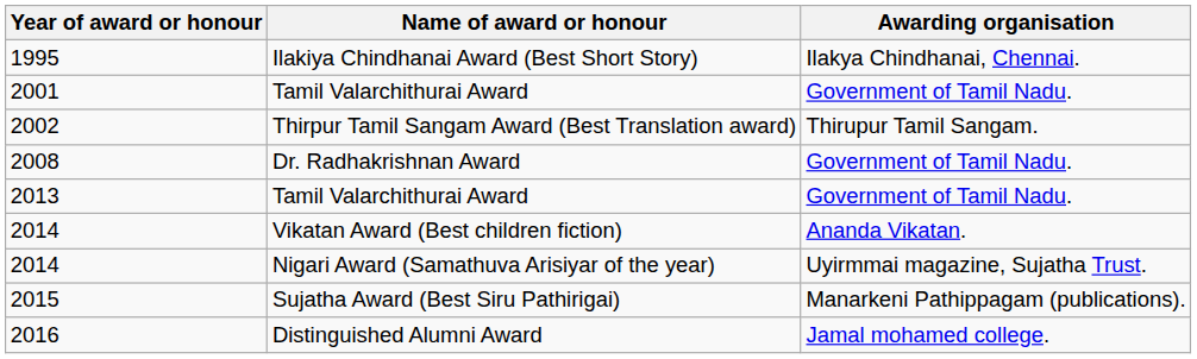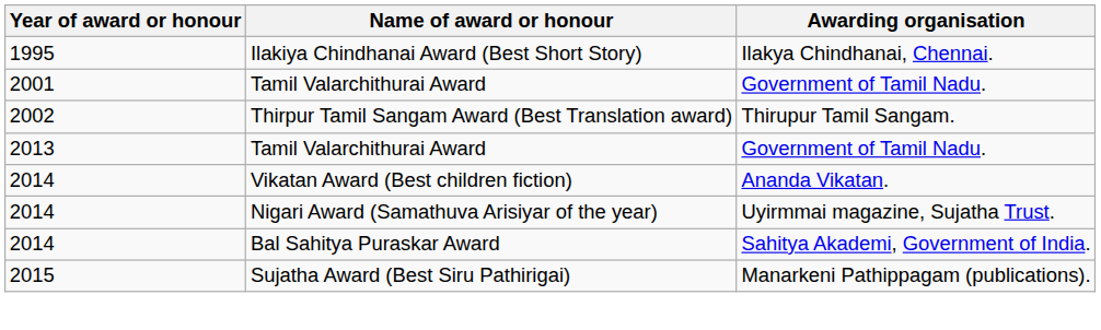 <table class="wikitable sortable">
 <tr>
 <th>Year of award or honour</th>
 <th>Name of award or honour</th>
 <th>Awarding organisation</th>
 </tr>
 <tr>
 <td>1995</td>
 <td>Ilakiya Chindhanai Award (Best Short Story)</td>
 <td>Ilakya Chindhanai, <a href='#'>Chennai</a>.</td>
 </tr>
 <tr>
 <td>2001</td>
 <td>Tamil Valarchithurai Award</td>
 <td><a href='#'>Government of Tamil Nadu</a>.</td>
 </tr>
 <tr>
 <td>2002</td>
 <td>Thirpur Tamil Sangam Award (Best Translation award)</td>
 <td>Thirupur Tamil Sangam.</td>
 </tr>
 <tr>
-<td>2008</td>
-<td>Dr. Radhakrishnan Award</td>
-<td><a href='#'>Government of Tamil Nadu</a>.</td>
-</tr>
-<tr>
 <td>2013</td>
 <td>Tamil Valarchithurai Award</td>
 <td><a href='#'>Government of Tamil Nadu</a>.</td>
 </tr>
 <tr>
 <td>2014</td>
 <td>Vikatan Award (Best children fiction)</td>
 <td><a href='#'>Ananda Vikatan</a>.</td>
 </tr>
 <tr>
 <td>2014</td>
 <td>Nigari Award (Samathuva Arisiyar of the year)</td>
 <td>Uyirmmai magazine, Sujatha <a href='#'>Trust</a>.</td>
 </tr>
 <tr>
+<td>2014</td>
+<td>Bal Sahitya Puraskar Award</td>
+<td><a href='#'>Sahitya Akademi</a>, <a href='#'>Government of India</a>.</td>
+</tr>
+<tr>
 <td>2015</td>
 <td>Sujatha Award (Best Siru Pathirigai)</td>
 <td>Manarkeni Pathippagam (publications).</td>
 </tr>
-<tr>
-<td>2016</td>
-<td>Distinguished Alumni Award</td>
-<td><a href='#'>Jamal mohamed college</a>.</td>
-</tr>
 </table>
